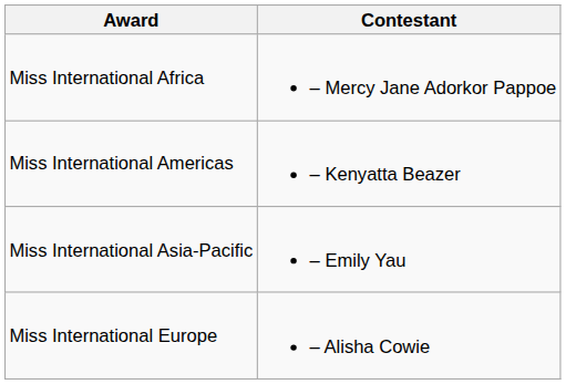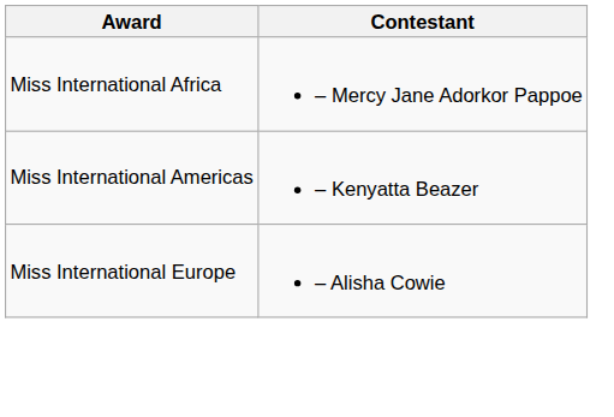 <table class="wikitable sortable" style="font-size:95%;">
 <tr>
 <th>Award</th>
 <th>Contestant</th>
 </tr>
 <tr>
 <td>Miss International Africa</td>
 <td><br><ul><li> – Mercy Jane Adorkor Pappoe</li></ul></td>
 </tr>
 <tr>
 <td>Miss International Americas</td>
 <td><br><ul><li> – Kenyatta Beazer</li></ul></td>
 </tr>
 <tr>
-<td>Miss International Asia-Pacific</td>
-<td><br><ul><li> – Emily Yau</li></ul></td>
-</tr>
-<tr>
 <td>Miss International Europe</td>
 <td><br><ul><li> – Alisha Cowie</li></ul></td>
 </tr>
 </table>
